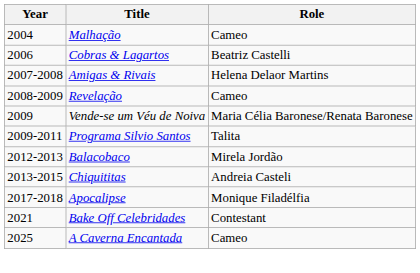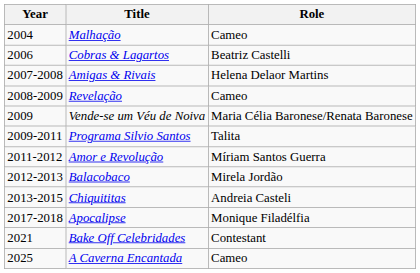 <table class="wikitable">
 <tr>
 <th>Year</th>
 <th>Title</th>
 <th>Role</th>
 </tr>
 <tr>
 <td>2004</td>
 <td><em><a href='#'>Malhação</a></em></td>
 <td>Cameo</td>
 </tr>
 <tr>
 <td>2006</td>
 <td><em><a href='#'>Cobras & Lagartos</a></em></td>
 <td>Beatriz Castelli</td>
 </tr>
 <tr>
 <td>2007-2008</td>
 <td><em><a href='#'>Amigas & Rivais</a></em></td>
 <td>Helena Delaor Martins</td>
 </tr>
 <tr>
 <td>2008-2009</td>
 <td><em><a href='#'>Revelação</a></em></td>
 <td>Cameo</td>
 </tr>
 <tr>
 <td>2009</td>
 <td><em>Vende-se um Véu de Noiva</em></td>
 <td>Maria Célia Baronese/Renata Baronese</td>
 </tr>
 <tr>
 <td>2009-2011</td>
 <td><em><a href='#'>Programa Silvio Santos</a></em></td>
 <td>Talita</td>
 </tr>
 <tr>
+<td>2011-2012</td>
+<td><em><a href='#'>Amor e Revolução</a></em></td>
+<td>Míriam Santos Guerra</td>
+</tr>
+<tr>
 <td>2012-2013</td>
 <td><em><a href='#'>Balacobaco</a></em></td>
 <td>Mirela Jordão</td>
 </tr>
 <tr>
 <td>2013-2015</td>
 <td><em><a href='#'>Chiquititas</a></em></td>
 <td>Andreia Casteli</td>
 </tr>
 <tr>
 <td>2017-2018</td>
 <td><em><a href='#'>Apocalipse</a></em></td>
 <td>Monique Filadélfia</td>
 </tr>
 <tr>
 <td>2021</td>
 <td><em><a href='#'>Bake Off Celebridades</a></em></td>
 <td>Contestant</td>
 </tr>
 <tr>
 <td>2025</td>
 <td><em><a href='#'>A Caverna Encantada</a></em></td>
 <td>Cameo</td>
 </tr>
 </table>
